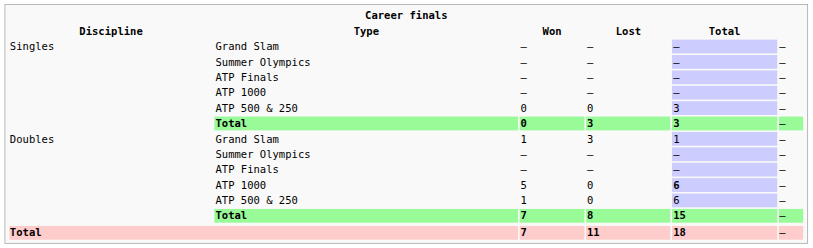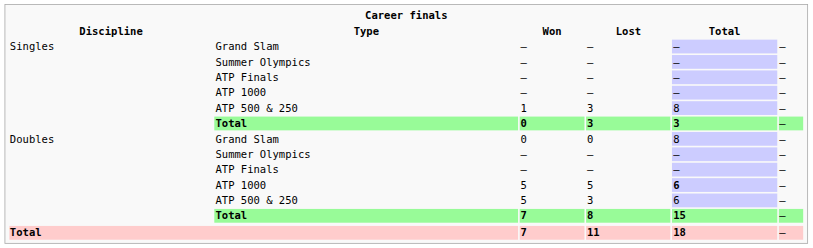 <table class="infobox vcard vevent nowrap" width="50%">
 <tr>
 <th colspan="6">Career finals</th>
 </tr>
 <tr>
 <th>Discipline</th>
 <th>Type</th>
 <th>Won</th>
 <th>Lost</th>
 <th>Total</th>
 <th></th>
 </tr>
 <tr>
 <td rowspan="6">Singles</td>
 <td>Grand Slam</td>
 <td>–</td>
 <td>–</td>
 <td bgcolor="CCCCFF">–</td>
 <td>–</td>
 </tr>
 <tr>
 <td>Summer Olympics</td>
 <td>–</td>
 <td>–</td>
 <td bgcolor="CCCCFF">–</td>
 <td>–</td>
 </tr>
 <tr>
 <td>ATP Finals</td>
 <td>–</td>
 <td>–</td>
 <td bgcolor="CCCCFF">–</td>
 <td>–</td>
 </tr>
 <tr>
 <td>ATP 1000</td>
 <td>–</td>
 <td>–</td>
 <td bgcolor="CCCCFF">–</td>
 <td>–</td>
 </tr>
 <tr>
 <td>ATP 500 & 250</td>
-<td>0</td>
-<td>0</td>
-<td bgcolor="CCCCFF">3</td>
+<td>1</td>
+<td>3</td>
+<td bgcolor="CCCCFF">8</td>
 <td>–</td>
 </tr>
 <tr bgcolor="98FB98">
 <td><strong>Total</strong></td>
 <td><strong>0</strong></td>
 <td><strong>3</strong></td>
 <td><strong>3</strong></td>
 <td>–</td>
 </tr>
 <tr>
 <td rowspan="6">Doubles</td>
 <td>Grand Slam</td>
-<td>1</td>
-<td>3</td>
-<td bgcolor="CCCCFF">1</td>
+<td>0</td>
+<td>0</td>
+<td bgcolor="CCCCFF">8</td>
 <td>–</td>
 </tr>
 <tr>
 <td>Summer Olympics</td>
 <td>–</td>
 <td>–</td>
 <td bgcolor="CCCCFF">–</td>
 <td>–</td>
 </tr>
 <tr>
 <td>ATP Finals</td>
 <td>–</td>
 <td>–</td>
 <td bgcolor="CCCCFF">–</td>
 <td>–</td>
 </tr>
 <tr>
 <td>ATP 1000</td>
 <td>5</td>
-<td>0</td>
+<td>5</td>
 <td bgcolor="CCCCFF"><strong>6</strong></td>
 <td>–</td>
 </tr>
 <tr>
 <td>ATP 500 & 250</td>
-<td>1</td>
-<td>0</td>
+<td>5</td>
+<td>3</td>
 <td bgcolor="CCCCFF">6</td>
 <td>–</td>
 </tr>
 <tr bgcolor="98FB98">
 <td><strong>Total</strong></td>
 <td><strong>7</strong></td>
 <td><strong>8</strong></td>
 <td><strong>15</strong></td>
 <td>–</td>
 </tr>
 <tr>
 </tr>
 <tr bgcolor="FFCCCC">
 <td colspan="2"><strong>Total</strong></td>
 <td><strong>7</strong></td>
 <td><strong>11</strong></td>
 <td><strong>18</strong></td>
 <td>–</td>
 </tr>
 </table>
